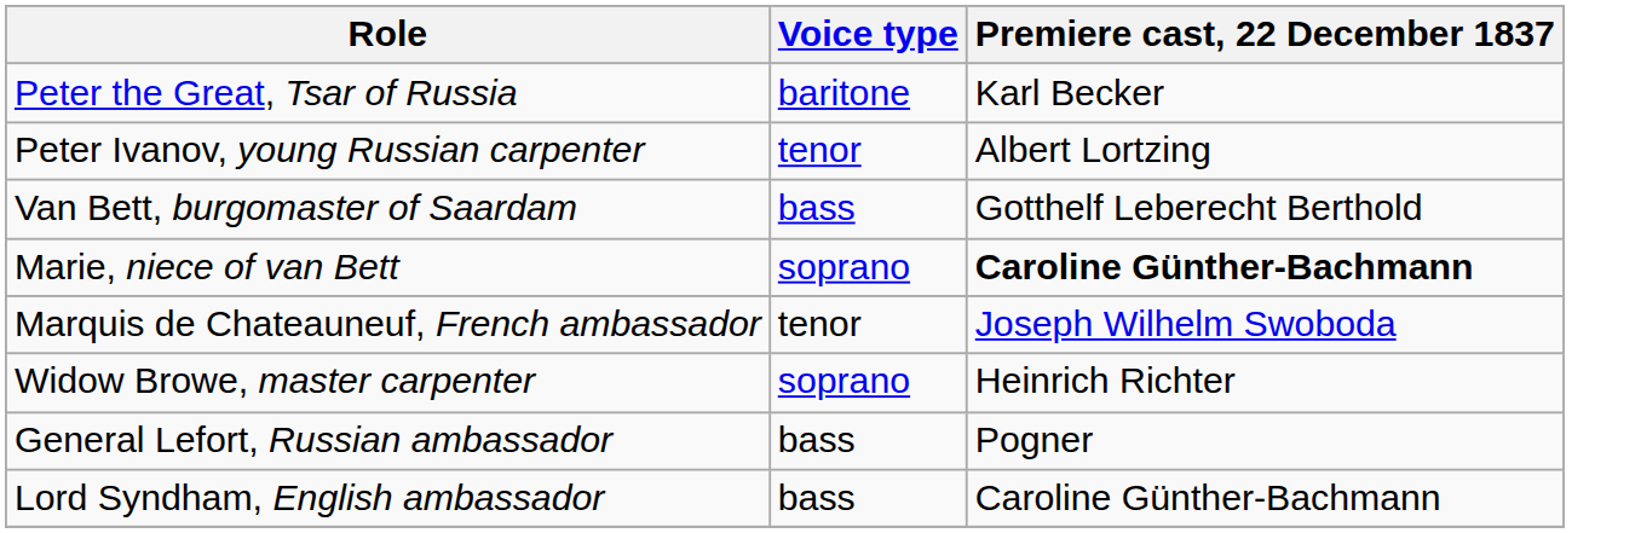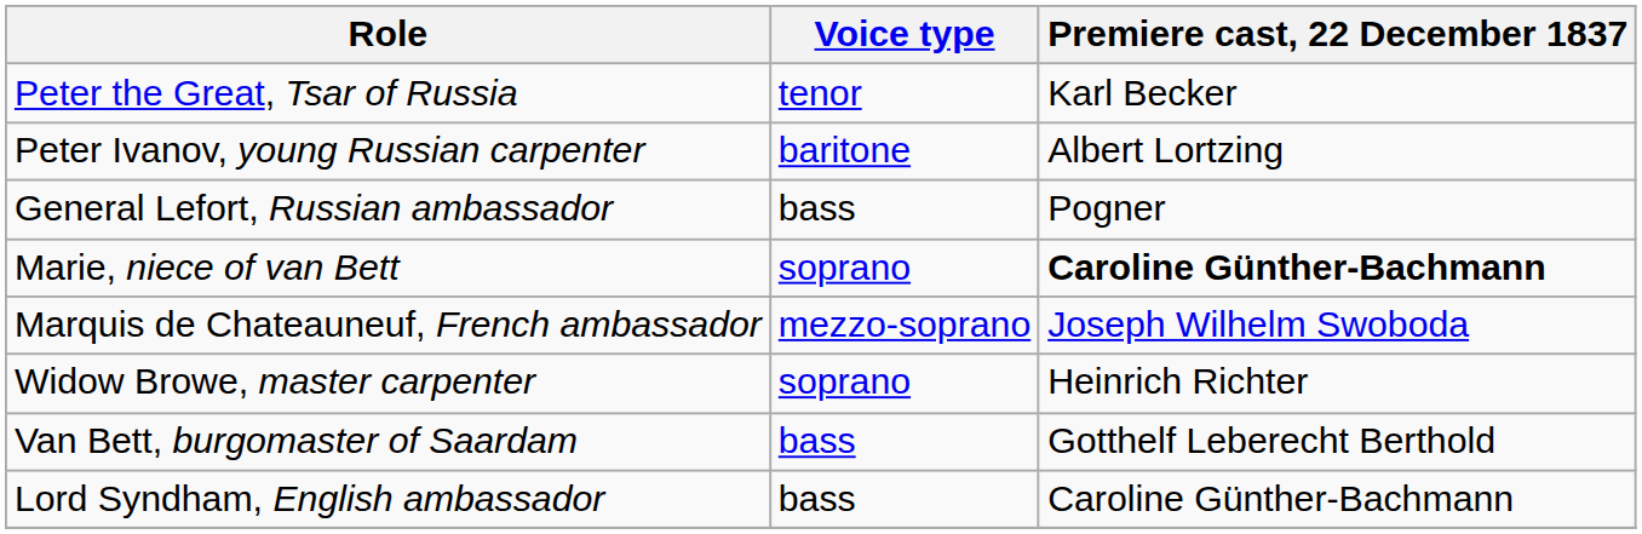 <table class="wikitable">
 <tr>
 <th>Role</th>
 <th><a href='#'>Voice type</a></th>
 <th>Premiere cast, 22 December 1837</th>
 </tr>
 <tr>
 <td><a href='#'>Peter the Great</a>, <em>Tsar of Russia</em></td>
-<td><a href='#'>baritone</a></td>
+<td><a href='#'>tenor</a></td>
 <td>Karl Becker</td>
 </tr>
 <tr>
 <td>Peter Ivanov, <em>young Russian carpenter</em></td>
-<td><a href='#'>tenor</a></td>
+<td><a href='#'>baritone</a></td>
 <td>Albert Lortzing</td>
 </tr>
 <tr>
-<td>Van Bett, <em>burgomaster of Saardam</em></td>
-<td><a href='#'>bass</a></td>
-<td>Gotthelf Leberecht Berthold</td>
+<td>General Lefort, <em>Russian ambassador</em></td>
+<td>bass</td>
+<td>Pogner</td>
 </tr>
 <tr>
 <td>Marie, <em>niece of van Bett</em></td>
 <td><a href='#'>soprano</a></td>
 <td><strong>Caroline Günther-Bachmann</strong></td>
 </tr>
 <tr>
 <td>Marquis de Chateauneuf, <em>French ambassador</em></td>
-<td>tenor</td>
+<td><a href='#'>mezzo-soprano</a></td>
 <td><a href='#'>Joseph Wilhelm Swoboda</a></td>
 </tr>
 <tr>
 <td>Widow Browe, <em>master carpenter</em></td>
 <td><a href='#'>soprano</a></td>
 <td>Heinrich Richter</td>
 </tr>
 <tr>
-<td>General Lefort, <em>Russian ambassador</em></td>
-<td>bass</td>
-<td>Pogner</td>
+<td>Van Bett, <em>burgomaster of Saardam</em></td>
+<td><a href='#'>bass</a></td>
+<td>Gotthelf Leberecht Berthold</td>
 </tr>
 <tr>
 <td>Lord Syndham, <em>English ambassador</em></td>
 <td>bass</td>
 <td>Caroline Günther-Bachmann</td>
 </tr>
 <tr>
 </tr>
 </table>
